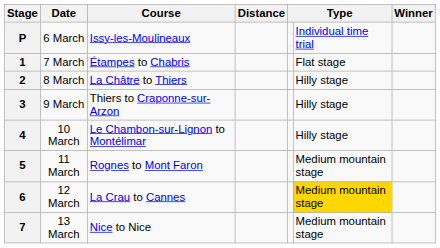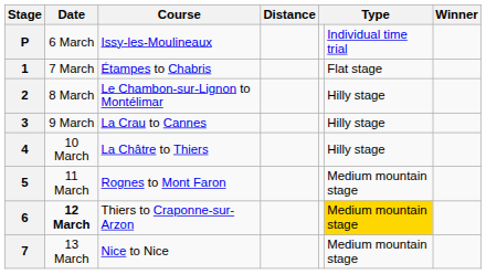 <table class="wikitable">
 <tr>
 <th scope="col">Stage</th>
 <th scope="col">Date</th>
 <th scope="col">Course</th>
 <th scope="col">Distance</th>
 <th scope="col" colspan="2">Type</th>
 <th scope=col>Winner</th>
 </tr>
 <tr>
 <th scope="row" style="text-align:center;">P</th>
 <td style="text-align:center;">6 March</td>
 <td><a href='#'>Issy-les-Moulineaux</a></td>
 <td style="text-align:center;"></td>
 <td></td>
 <td><a href='#'>Individual time trial</a></td>
 <td></td>
 </tr>
 <tr>
 <th scope="row" style="text-align:center;">1</th>
 <td style="text-align:center;">7 March</td>
 <td><a href='#'>Étampes</a> to <a href='#'>Chabris</a></td>
 <td style="text-align:center;"></td>
 <td></td>
 <td>Flat stage</td>
 <td></td>
 </tr>
 <tr>
 <th scope="row" style="text-align:center;">2</th>
 <td style="text-align:center;">8 March</td>
-<td><a href='#'>La Châtre</a> to <a href='#'>Thiers</a></td>
+<td><a href='#'>Le Chambon-sur-Lignon</a> to <a href='#'>Montélimar</a></td>
 <td style="text-align:center;"></td>
 <td></td>
 <td>Hilly stage</td>
 <td></td>
 </tr>
 <tr>
 <th scope="row" style="text-align:center;">3</th>
 <td style="text-align:center;">9 March</td>
-<td>Thiers to <a href='#'>Craponne-sur-Arzon</a></td>
+<td><a href='#'>La Crau</a> to <a href='#'>Cannes</a></td>
 <td style="text-align:center;"></td>
 <td></td>
 <td>Hilly stage</td>
 <td></td>
 </tr>
 <tr>
 <th scope="row" style="text-align:center;">4</th>
 <td style="text-align:center;">10 March</td>
-<td><a href='#'>Le Chambon-sur-Lignon</a> to <a href='#'>Montélimar</a></td>
+<td><a href='#'>La Châtre</a> to <a href='#'>Thiers</a></td>
 <td style="text-align:center;"></td>
 <td></td>
 <td>Hilly stage</td>
 <td></td>
 </tr>
 <tr>
 <th scope="row" style="text-align:center;">5</th>
 <td style="text-align:center;">11 March</td>
 <td><a href='#'>Rognes</a> to <a href='#'>Mont Faron</a></td>
 <td style="text-align:center;"></td>
 <td></td>
 <td>Medium mountain stage</td>
 <td></td>
 </tr>
 <tr>
 <th scope="row" style="text-align:center;">6</th>
-<td style="text-align:center;">12 March</td>
-<td><a href='#'>La Crau</a> to <a href='#'>Cannes</a></td>
+<td style="text-align:center;"><strong>12 March</strong></td>
+<td>Thiers to <a href='#'>Craponne-sur-Arzon</a></td>
 <td style="text-align:center;"></td>
 <td></td>
 <td style="background: gold;">Medium mountain stage</td>
 <td></td>
 </tr>
 <tr>
 <th scope="row" style="text-align:center;">7</th>
 <td style="text-align:center;">13 March</td>
 <td><a href='#'>Nice</a> to Nice</td>
 <td style="text-align:center;"></td>
 <td></td>
 <td>Medium mountain stage</td>
 <td></td>
 </tr>
 </table>
